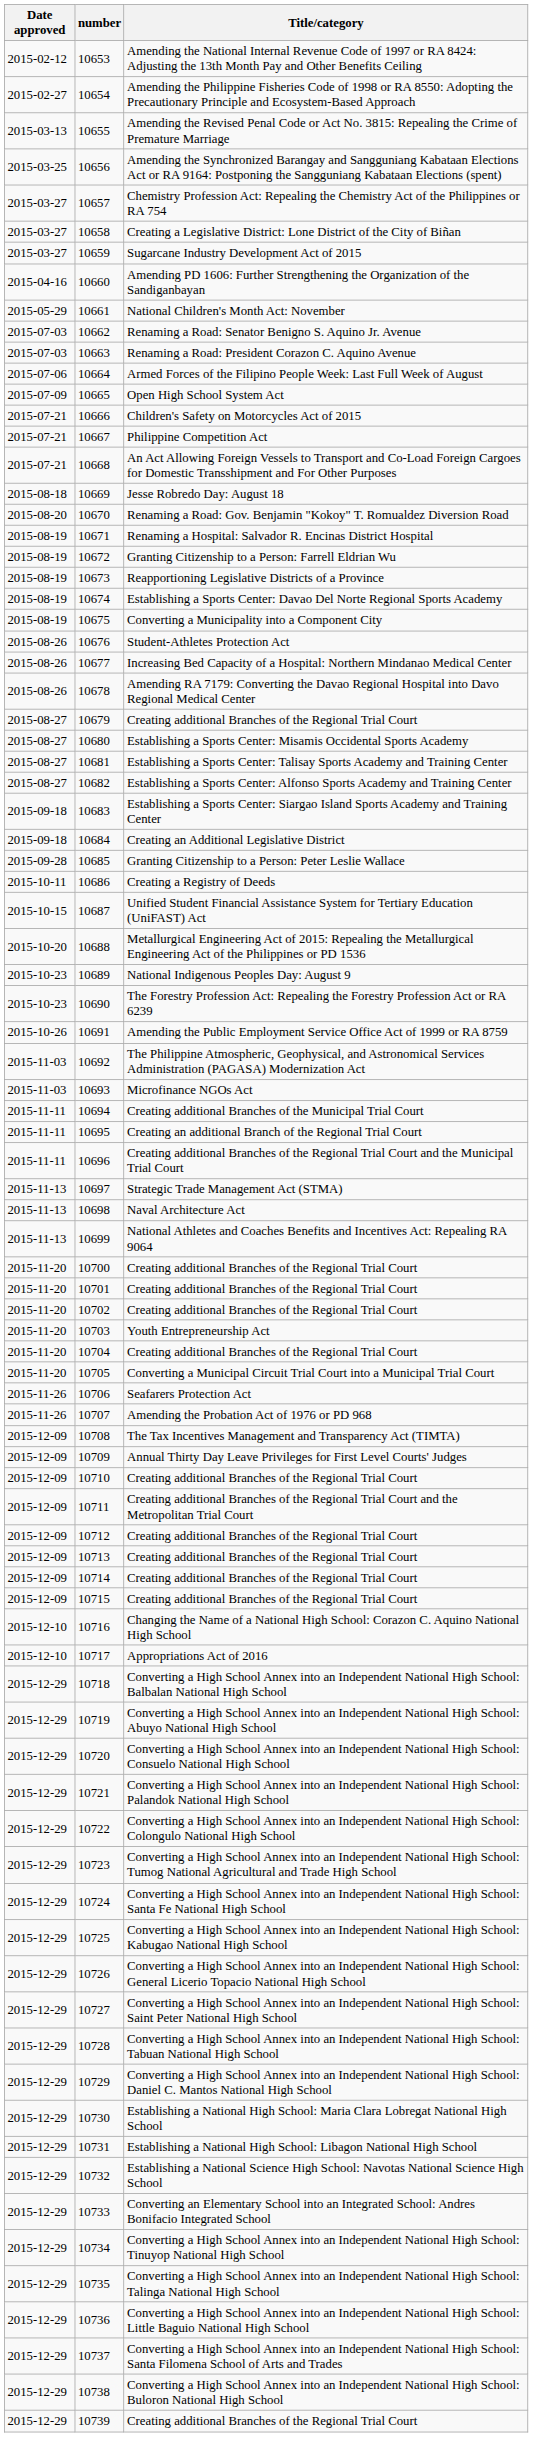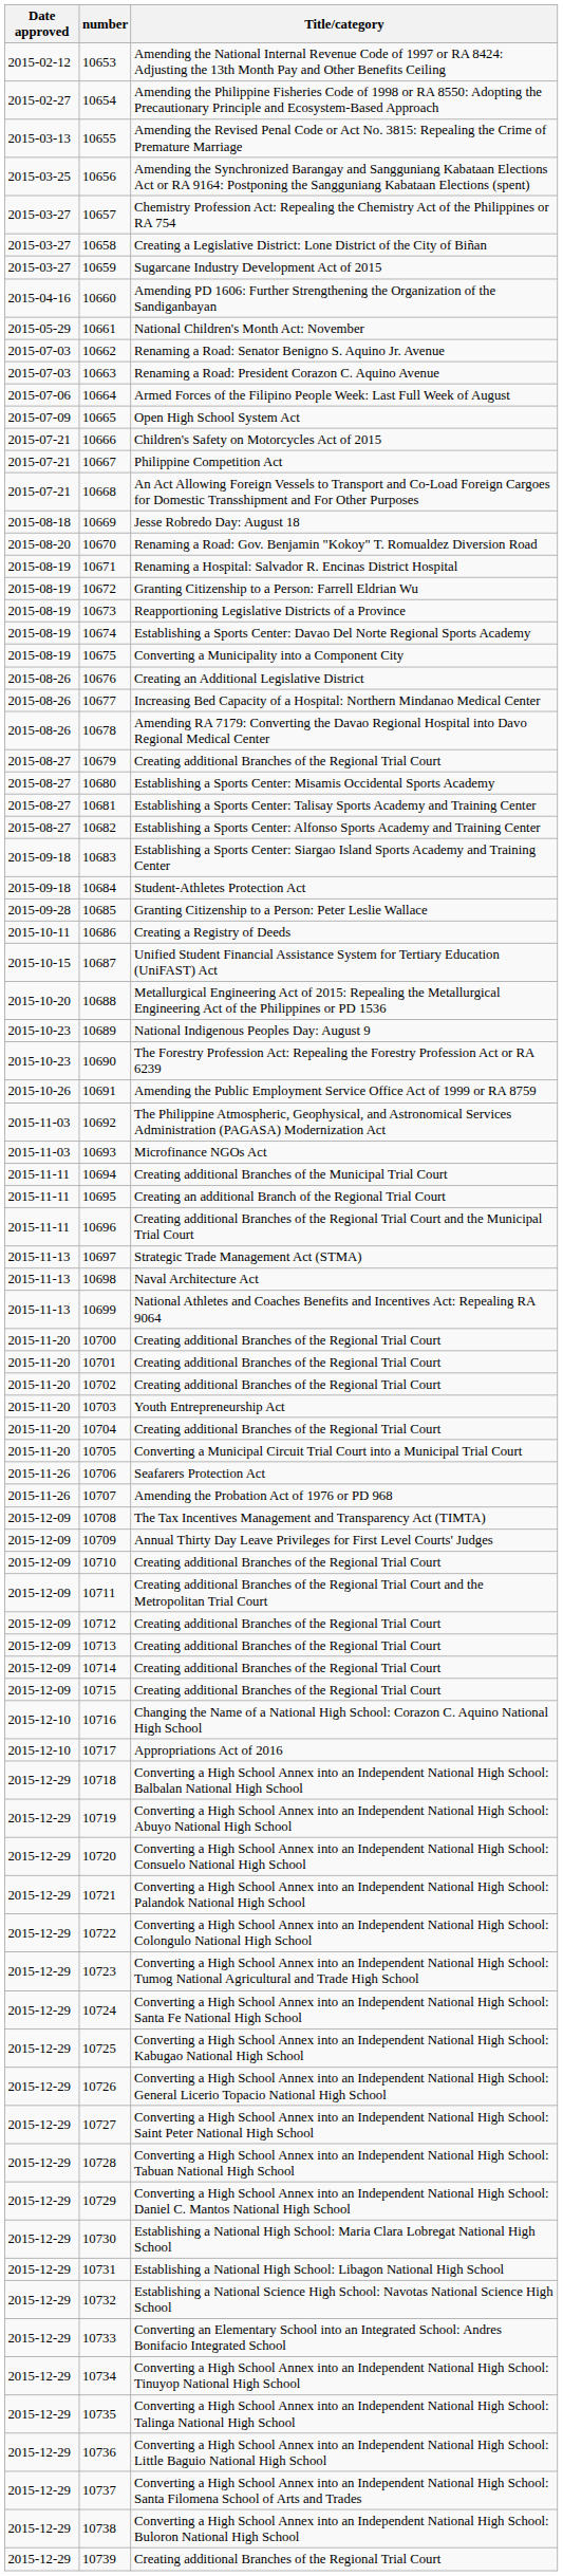 <table class="wikitable sortable collapsible collapsed plainrowheaders" style="width: 100%; font-size: 95%">
 <tr>
 <th scope="col" data-sort-type="isoDate">Date approved</th>
 <th scope="col"> number</th>
 <th scope="col">Title/category</th>
 </tr>
 <tr>
 <td>2015-02-12</td>
 <td>10653</td>
 <td>Amending the National Internal Revenue Code of 1997 or RA 8424: Adjusting the 13th Month Pay and Other Benefits Ceiling</td>
 </tr>
 <tr>
 <td>2015-02-27</td>
 <td>10654</td>
 <td>Amending the Philippine Fisheries Code of 1998 or RA 8550: Adopting the Precautionary Principle and Ecosystem-Based Approach</td>
 </tr>
 <tr>
 <td>2015-03-13</td>
 <td>10655</td>
 <td>Amending the Revised Penal Code or Act No. 3815: Repealing the Crime of Premature Marriage</td>
 </tr>
 <tr>
 <td>2015-03-25</td>
 <td>10656</td>
 <td>Amending the Synchronized Barangay and Sangguniang Kabataan Elections Act or RA 9164: Postponing the Sangguniang Kabataan Elections (spent)</td>
 </tr>
 <tr>
 <td>2015-03-27</td>
 <td>10657</td>
 <td>Chemistry Profession Act: Repealing the Chemistry Act of the Philippines or RA 754</td>
 </tr>
 <tr>
 <td>2015-03-27</td>
 <td>10658</td>
 <td>Creating a Legislative District: Lone District of the City of Biñan</td>
 </tr>
 <tr>
 <td>2015-03-27</td>
 <td>10659</td>
 <td>Sugarcane Industry Development Act of 2015</td>
 </tr>
 <tr>
 <td>2015-04-16</td>
 <td>10660</td>
 <td>Amending PD 1606: Further Strengthening the Organization of the Sandiganbayan</td>
 </tr>
 <tr>
 <td>2015-05-29</td>
 <td>10661</td>
 <td>National Children's Month Act: November</td>
 </tr>
 <tr>
 <td>2015-07-03</td>
 <td>10662</td>
 <td>Renaming a Road: Senator Benigno S. Aquino Jr. Avenue</td>
 </tr>
 <tr>
 <td>2015-07-03</td>
 <td>10663</td>
 <td>Renaming a Road: President Corazon C. Aquino Avenue</td>
 </tr>
 <tr>
 <td>2015-07-06</td>
 <td>10664</td>
 <td>Armed Forces of the Filipino People Week: Last Full Week of August</td>
 </tr>
 <tr>
 <td>2015-07-09</td>
 <td>10665</td>
 <td>Open High School System Act</td>
 </tr>
 <tr>
 <td>2015-07-21</td>
 <td>10666</td>
 <td>Children's Safety on Motorcycles Act of 2015</td>
 </tr>
 <tr>
 <td>2015-07-21</td>
 <td>10667</td>
 <td>Philippine Competition Act</td>
 </tr>
 <tr>
 <td>2015-07-21</td>
 <td>10668</td>
 <td>An Act Allowing Foreign Vessels to Transport and Co-Load Foreign Cargoes for Domestic Transshipment and For Other Purposes</td>
 </tr>
 <tr>
 <td>2015-08-18</td>
 <td>10669</td>
 <td>Jesse Robredo Day: August 18</td>
 </tr>
 <tr>
 <td>2015-08-20</td>
 <td>10670</td>
 <td>Renaming a Road: Gov. Benjamin "Kokoy" T. Romualdez Diversion Road</td>
 </tr>
 <tr>
 <td>2015-08-19</td>
 <td>10671</td>
 <td>Renaming a Hospital: Salvador R. Encinas District Hospital</td>
 </tr>
 <tr>
 <td>2015-08-19</td>
 <td>10672</td>
 <td>Granting Citizenship to a Person: Farrell Eldrian Wu</td>
 </tr>
 <tr>
 <td>2015-08-19</td>
 <td>10673</td>
 <td>Reapportioning Legislative Districts of a Province</td>
 </tr>
 <tr>
 <td>2015-08-19</td>
 <td>10674</td>
 <td>Establishing a Sports Center: Davao Del Norte Regional Sports Academy</td>
 </tr>
 <tr>
 <td>2015-08-19</td>
 <td>10675</td>
 <td>Converting a Municipality into a Component City</td>
 </tr>
 <tr>
 <td>2015-08-26</td>
 <td>10676</td>
-<td>Student-Athletes Protection Act</td>
+<td>Creating an Additional Legislative District</td>
 </tr>
 <tr>
 <td>2015-08-26</td>
 <td>10677</td>
 <td>Increasing Bed Capacity of a Hospital: Northern Mindanao Medical Center</td>
 </tr>
 <tr>
 <td>2015-08-26</td>
 <td>10678</td>
 <td>Amending RA 7179: Converting the Davao Regional Hospital into Davo Regional Medical Center</td>
 </tr>
 <tr>
 <td>2015-08-27</td>
 <td>10679</td>
 <td>Creating additional Branches of the Regional Trial Court</td>
 </tr>
 <tr>
 <td>2015-08-27</td>
 <td>10680</td>
 <td>Establishing a Sports Center: Misamis Occidental Sports Academy</td>
 </tr>
 <tr>
 <td>2015-08-27</td>
 <td>10681</td>
 <td>Establishing a Sports Center:  Talisay Sports Academy and Training Center</td>
 </tr>
 <tr>
 <td>2015-08-27</td>
 <td>10682</td>
 <td>Establishing a Sports Center:  Alfonso Sports Academy and Training Center</td>
 </tr>
 <tr>
 <td>2015-09-18</td>
 <td>10683</td>
 <td>Establishing a Sports Center:  Siargao Island Sports Academy and Training Center</td>
 </tr>
 <tr>
 <td>2015-09-18</td>
 <td>10684</td>
-<td>Creating an Additional Legislative District</td>
+<td>Student-Athletes Protection Act</td>
 </tr>
 <tr>
 <td>2015-09-28</td>
 <td>10685</td>
 <td>Granting Citizenship to a Person: Peter Leslie Wallace</td>
 </tr>
 <tr>
 <td>2015-10-11</td>
 <td>10686</td>
 <td>Creating a Registry of Deeds</td>
 </tr>
 <tr>
 <td>2015-10-15</td>
 <td>10687</td>
 <td>Unified Student Financial Assistance System for Tertiary Education (UniFAST) Act</td>
 </tr>
 <tr>
 <td>2015-10-20</td>
 <td>10688</td>
 <td>Metallurgical Engineering Act of 2015: Repealing the Metallurgical Engineering Act of the Philippines or PD 1536</td>
 </tr>
 <tr>
 <td>2015-10-23</td>
 <td>10689</td>
 <td>National Indigenous Peoples Day: August 9</td>
 </tr>
 <tr>
 <td>2015-10-23</td>
 <td>10690</td>
 <td>The Forestry Profession Act: Repealing the Forestry Profession Act or RA 6239</td>
 </tr>
 <tr>
 <td>2015-10-26</td>
 <td>10691</td>
 <td>Amending the Public Employment Service Office Act of 1999 or RA 8759</td>
 </tr>
 <tr>
 <td>2015-11-03</td>
 <td>10692</td>
 <td>The Philippine Atmospheric, Geophysical, and Astronomical Services Administration (PAGASA) Modernization Act</td>
 </tr>
 <tr>
 <td>2015-11-03</td>
 <td>10693</td>
 <td>Microfinance NGOs Act</td>
 </tr>
 <tr>
 <td>2015-11-11</td>
 <td>10694</td>
 <td>Creating additional Branches of the Municipal Trial Court</td>
 </tr>
 <tr>
 <td>2015-11-11</td>
 <td>10695</td>
 <td>Creating an additional Branch of the Regional Trial Court</td>
 </tr>
 <tr>
 <td>2015-11-11</td>
 <td>10696</td>
 <td>Creating additional Branches of the Regional Trial Court and the Municipal Trial Court</td>
 </tr>
 <tr>
 <td>2015-11-13</td>
 <td>10697</td>
 <td>Strategic Trade Management Act (STMA)</td>
 </tr>
 <tr>
 <td>2015-11-13</td>
 <td>10698</td>
 <td>Naval Architecture Act</td>
 </tr>
 <tr>
 <td>2015-11-13</td>
 <td>10699</td>
 <td>National Athletes and Coaches Benefits and Incentives Act: Repealing RA 9064</td>
 </tr>
 <tr>
 <td>2015-11-20</td>
 <td>10700</td>
 <td>Creating additional Branches of the Regional Trial Court</td>
 </tr>
 <tr>
 <td>2015-11-20</td>
 <td>10701</td>
 <td>Creating additional Branches of the Regional Trial Court</td>
 </tr>
 <tr>
 <td>2015-11-20</td>
 <td>10702</td>
 <td>Creating additional Branches of the Regional Trial Court</td>
 </tr>
 <tr>
 <td>2015-11-20</td>
 <td>10703</td>
 <td>Youth Entrepreneurship Act</td>
 </tr>
 <tr>
 <td>2015-11-20</td>
 <td>10704</td>
 <td>Creating additional Branches of the Regional Trial Court</td>
 </tr>
 <tr>
 <td>2015-11-20</td>
 <td>10705</td>
 <td>Converting a Municipal Circuit Trial Court into a Municipal Trial Court</td>
 </tr>
 <tr>
 <td>2015-11-26</td>
 <td>10706</td>
 <td>Seafarers Protection Act</td>
 </tr>
 <tr>
 <td>2015-11-26</td>
 <td>10707</td>
 <td>Amending the Probation Act of 1976 or PD 968</td>
 </tr>
 <tr>
 <td>2015-12-09</td>
 <td>10708</td>
 <td>The Tax Incentives Management and Transparency Act (TIMTA)</td>
 </tr>
 <tr>
 <td>2015-12-09</td>
 <td>10709</td>
 <td>Annual Thirty Day Leave Privileges for First Level Courts' Judges</td>
 </tr>
 <tr>
 <td>2015-12-09</td>
 <td>10710</td>
 <td>Creating additional Branches of the Regional Trial Court</td>
 </tr>
 <tr>
 <td>2015-12-09</td>
 <td>10711</td>
 <td>Creating additional Branches of the Regional Trial Court and the Metropolitan Trial Court</td>
 </tr>
 <tr>
 <td>2015-12-09</td>
 <td>10712</td>
 <td>Creating additional Branches of the Regional Trial Court</td>
 </tr>
 <tr>
 <td>2015-12-09</td>
 <td>10713</td>
 <td>Creating additional Branches of the Regional Trial Court</td>
 </tr>
 <tr>
 <td>2015-12-09</td>
 <td>10714</td>
 <td>Creating additional Branches of the Regional Trial Court</td>
 </tr>
 <tr>
 <td>2015-12-09</td>
 <td>10715</td>
 <td>Creating additional Branches of the Regional Trial Court</td>
 </tr>
 <tr>
 <td>2015-12-10</td>
 <td>10716</td>
 <td>Changing the Name of a National High School: Corazon C. Aquino National High School</td>
 </tr>
 <tr>
 <td>2015-12-10</td>
 <td>10717</td>
 <td>Appropriations Act of 2016</td>
 </tr>
 <tr>
 <td>2015-12-29</td>
 <td>10718</td>
 <td>Converting a High School Annex into an Independent National High School: Balbalan National High School</td>
 </tr>
 <tr>
 <td>2015-12-29</td>
 <td>10719</td>
 <td>Converting a High School Annex into an Independent National High School: Abuyo National High School</td>
 </tr>
 <tr>
 <td>2015-12-29</td>
 <td>10720</td>
 <td>Converting a High School Annex into an Independent National High School: Consuelo National High School</td>
 </tr>
 <tr>
 <td>2015-12-29</td>
 <td>10721</td>
 <td>Converting a High School Annex into an Independent National High School: Palandok National High School</td>
 </tr>
 <tr>
 <td>2015-12-29</td>
 <td>10722</td>
 <td>Converting a High School Annex into an Independent National High School: Colongulo National High School</td>
 </tr>
 <tr>
 <td>2015-12-29</td>
 <td>10723</td>
 <td>Converting a High School Annex into an Independent National High School: Tumog National Agricultural and Trade High School</td>
 </tr>
 <tr>
 <td>2015-12-29</td>
 <td>10724</td>
 <td>Converting a High School Annex into an Independent National High School: Santa Fe National High School</td>
 </tr>
 <tr>
 <td>2015-12-29</td>
 <td>10725</td>
 <td>Converting a High School Annex into an Independent National High School: Kabugao National High School</td>
 </tr>
 <tr>
 <td>2015-12-29</td>
 <td>10726</td>
 <td>Converting a High School Annex into an Independent National High School: General Licerio Topacio National High School</td>
 </tr>
 <tr>
 <td>2015-12-29</td>
 <td>10727</td>
 <td>Converting a High School Annex into an Independent National High School: Saint Peter National High School</td>
 </tr>
 <tr>
 <td>2015-12-29</td>
 <td>10728</td>
 <td>Converting a High School Annex into an Independent National High School: Tabuan National High School</td>
 </tr>
 <tr>
 <td>2015-12-29</td>
 <td>10729</td>
 <td>Converting a High School Annex into an Independent National High School: Daniel C. Mantos National High School</td>
 </tr>
 <tr>
 <td>2015-12-29</td>
 <td>10730</td>
 <td>Establishing a National High School: Maria Clara Lobregat National High School</td>
 </tr>
 <tr>
 <td>2015-12-29</td>
 <td>10731</td>
 <td>Establishing a National High School: Libagon National High School</td>
 </tr>
 <tr>
 <td>2015-12-29</td>
 <td>10732</td>
 <td>Establishing a National Science High School: Navotas National Science High School</td>
 </tr>
 <tr>
 <td>2015-12-29</td>
 <td>10733</td>
 <td>Converting an Elementary School into an Integrated School:  Andres Bonifacio Integrated School</td>
 </tr>
 <tr>
 <td>2015-12-29</td>
 <td>10734</td>
 <td>Converting a High School Annex into an Independent National High School: Tinuyop National High School</td>
 </tr>
 <tr>
 <td>2015-12-29</td>
 <td>10735</td>
 <td>Converting a High School Annex into an Independent National High School: Talinga National High School</td>
 </tr>
 <tr>
 <td>2015-12-29</td>
 <td>10736</td>
 <td>Converting a High School Annex into an Independent National High School: Little Baguio National High School</td>
 </tr>
 <tr>
 <td>2015-12-29</td>
 <td>10737</td>
 <td>Converting a High School Annex into an Independent National High School: Santa Filomena School of Arts and Trades</td>
 </tr>
 <tr>
 <td>2015-12-29</td>
 <td>10738</td>
 <td>Converting a High School Annex into an Independent National High School: Buloron National High School</td>
 </tr>
 <tr>
 <td>2015-12-29</td>
 <td>10739</td>
 <td>Creating additional Branches of the Regional Trial Court</td>
 </tr>
 </table>
